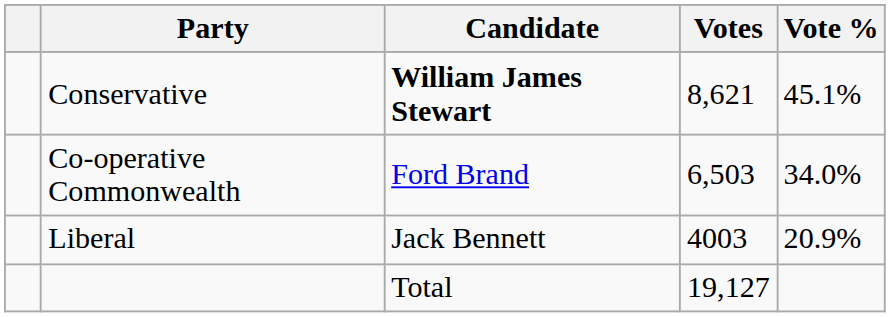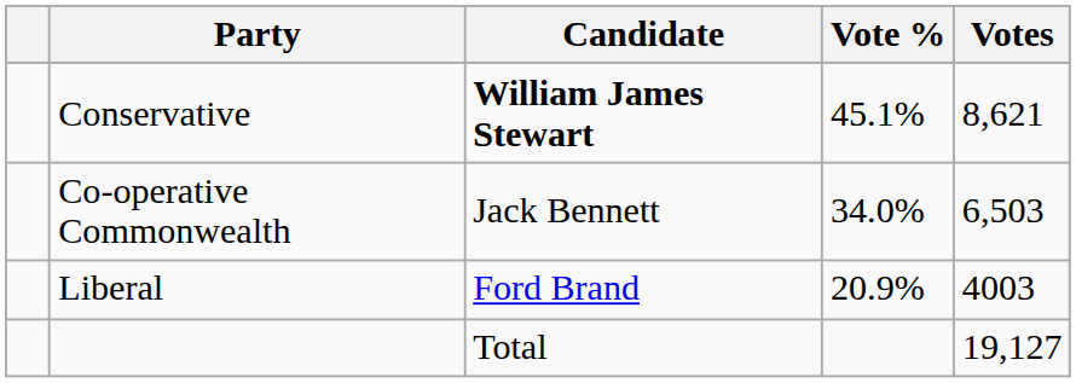 <table class="wikitable">
 <tr>
 <th></th>
 <th scope="col" width="175">Party</th>
 <th scope="col" width="150">Candidate</th>
+<th>Vote %</th>
 <th>Votes</th>
-<th>Vote %</th>
 </tr>
 <tr>
 <td>   </td>
 <td>Conservative</td>
 <td><strong>William James Stewart</strong></td>
+<td>45.1%</td>
 <td>8,621</td>
-<td>45.1%</td>
 </tr>
 <tr>
 <td>   </td>
 <td>Co-operative Commonwealth</td>
-<td><a href='#'>Ford Brand</a></td>
+<td>Jack Bennett</td>
+<td>34.0%</td>
 <td>6,503</td>
-<td>34.0%</td>
 </tr>
 <tr |>
 <td>   </td>
 <td>Liberal</td>
-<td>Jack Bennett</td>
+<td><a href='#'>Ford Brand</a></td>
+<td>20.9%</td>
 <td>4003</td>
-<td>20.9%</td>
 </tr>
 <tr |>
 <td></td>
 <td></td>
 <td>Total</td>
+<td></td>
 <td>19,127</td>
-<td></td>
 </tr>
 </table>
